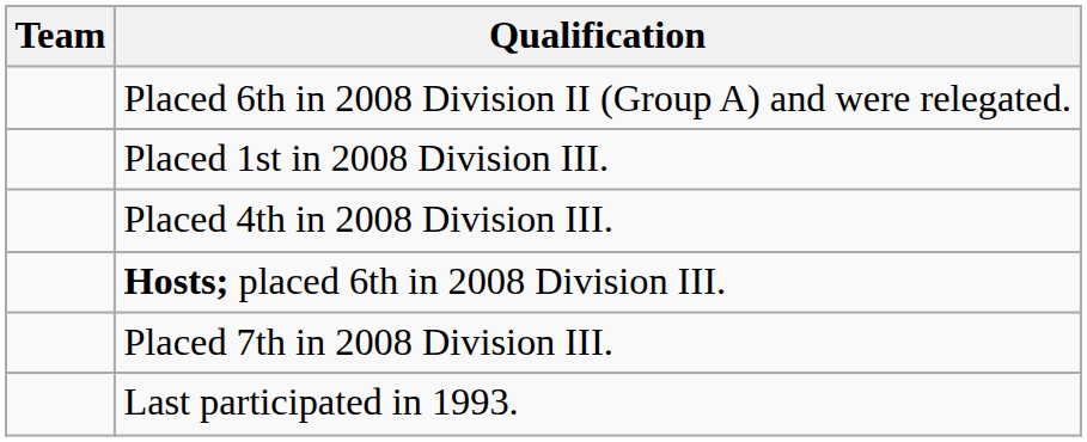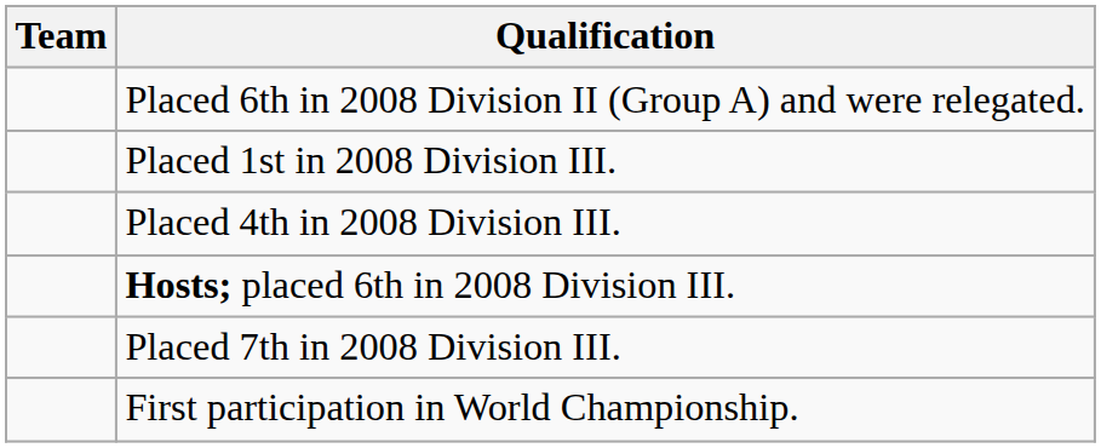 <table class="wikitable">
 <tr>
 <th>Team</th>
 <th>Qualification</th>
 </tr>
 <tr>
 <td></td>
 <td>Placed 6th in 2008 Division II (Group A) and were relegated.</td>
 </tr>
 <tr>
 <td></td>
 <td>Placed 1st in 2008 Division III.</td>
 </tr>
 <tr>
 <td></td>
 <td>Placed 4th in 2008 Division III.</td>
 </tr>
 <tr>
 <td></td>
 <td><strong>Hosts;</strong> placed 6th in 2008 Division III.</td>
 </tr>
 <tr>
 <td></td>
 <td>Placed 7th in 2008 Division III.</td>
 </tr>
 <tr>
 <td></td>
-<td>Last participated in 1993.</td>
+<td>First participation in World Championship.</td>
 </tr>
 </table>
